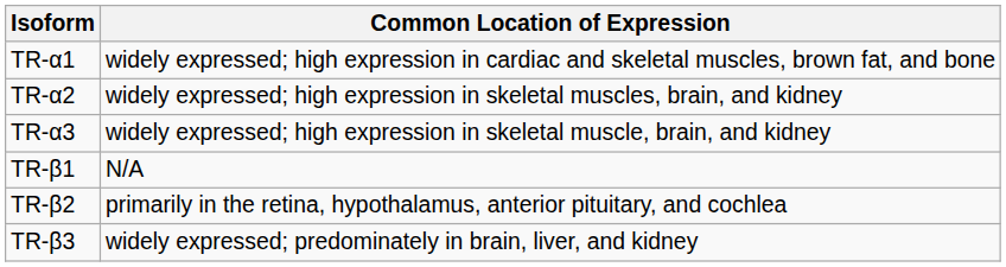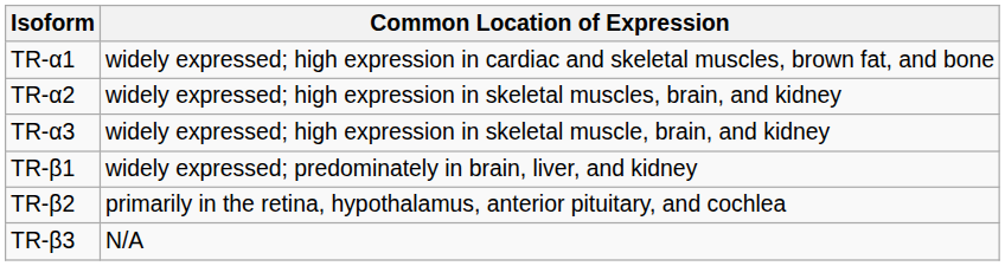 <table class="wikitable">
 <tr>
 <th>Isoform</th>
 <th>Common Location of Expression</th>
 </tr>
 <tr>
 <td>TR-α1</td>
 <td>widely expressed; high expression in cardiac and skeletal muscles, brown fat, and bone</td>
 </tr>
 <tr>
 <td>TR-α2</td>
 <td>widely expressed; high expression in skeletal muscles, brain, and kidney</td>
 </tr>
 <tr>
 <td>TR-α3</td>
 <td>widely expressed; high expression in skeletal muscle, brain, and kidney</td>
 </tr>
 <tr>
 <td>TR-β1</td>
-<td>N/A</td>
+<td>widely expressed; predominately in brain, liver, and kidney</td>
 </tr>
 <tr>
 <td>TR-β2</td>
 <td>primarily in the retina, hypothalamus, anterior pituitary, and cochlea</td>
 </tr>
 <tr>
 <td>TR-β3</td>
-<td>widely expressed; predominately in brain, liver, and kidney</td>
+<td>N/A</td>
 </tr>
 </table>
